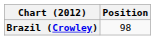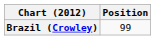 <table class="wikitable plainrowheaders" style="text-align:center">
 <tr>
 <th scope="col">Chart (2012)</th>
 <th scope="col">Position</th>
 </tr>
 <tr>
 <th scope="row">Brazil (<a href='#'>Crowley</a>)</th>
-<td style="text-align:center;">98</td>
+<td style="text-align:center;">99</td>
 </tr>
 </table>
